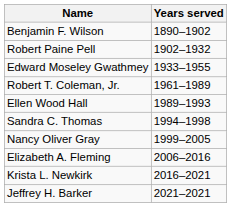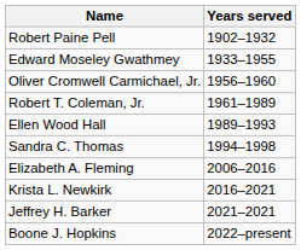 <table class="wikitable">
 <tr>
 <th>Name</th>
 <th>Years served</th>
-</tr>
-<tr>
-<td>Benjamin F. Wilson</td>
-<td>1890–1902</td>
 </tr>
 <tr>
 <td>Robert Paine Pell</td>
 <td>1902–1932</td>
 </tr>
 <tr>
 <td>Edward Moseley Gwathmey</td>
 <td>1933–1955</td>
+</tr>
+<tr>
+<td>Oliver Cromwell Carmichael, Jr.</td>
+<td>1956–1960</td>
 </tr>
 <tr>
 <td>Robert T. Coleman, Jr.</td>
 <td>1961–1989</td>
 </tr>
 <tr>
 <td>Ellen Wood Hall</td>
 <td>1989–1993</td>
 </tr>
 <tr>
 <td>Sandra C. Thomas</td>
 <td>1994–1998</td>
 </tr>
 <tr>
-<td>Nancy Oliver Gray</td>
-<td>1999–2005</td>
-</tr>
-<tr>
 <td>Elizabeth A. Fleming</td>
 <td>2006–2016</td>
 </tr>
 <tr>
 <td>Krista L. Newkirk</td>
 <td>2016–2021</td>
 </tr>
 <tr>
 <td>Jeffrey H. Barker</td>
 <td>2021–2021</td>
 </tr>
+<tr>
+<td>Boone J. Hopkins </td>
+<td>2022–present</td>
+</tr>
 </table>
